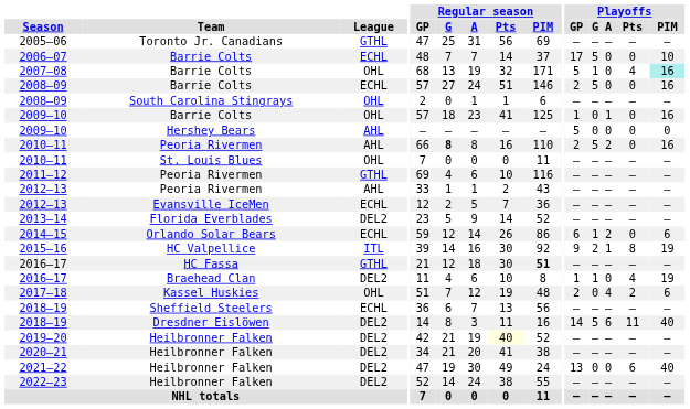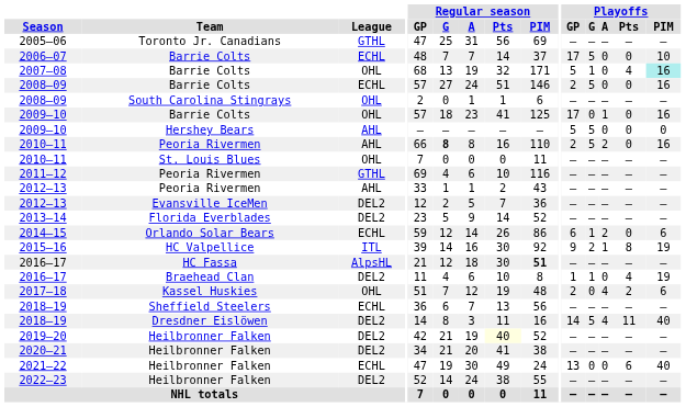 <table border="0" cellpadding="1" cellspacing="0" style="text-align:center; width:60em">
 <tr bgcolor="#e0e0e0">
 <th colspan="3" bgcolor="#ffffff"></th>
 <th rowspan="99" bgcolor="#ffffff"></th>
 <th colspan="5"><a href='#'>Regular season</a></th>
 <th rowspan="99" bgcolor="#ffffff"></th>
 <th colspan="5"><a href='#'>Playoffs</a></th>
 </tr>
 <tr bgcolor="#e0e0e0">
 <th><a href='#'>Season</a></th>
 <th>Team</th>
 <th>League</th>
 <th>GP</th>
 <th><a href='#'>G</a></th>
 <th><a href='#'>A</a></th>
 <th><a href='#'>Pts</a></th>
 <th><a href='#'>PIM</a></th>
 <th>GP</th>
 <th>G</th>
 <th>A</th>
 <th>Pts</th>
 <th>PIM</th>
 </tr>
 <tr>
 <td>2005–06</td>
 <td>Toronto Jr. Canadians</td>
 <td><a href='#'>GTHL</a></td>
 <td>47</td>
 <td>25</td>
 <td>31</td>
 <td>56</td>
 <td>69</td>
 <td>—</td>
 <td>—</td>
 <td>—</td>
 <td>—</td>
 <td>—</td>
 </tr>
 <tr bgcolor="#f0f0f0">
 <td><a href='#'>2006–07</a></td>
 <td><a href='#'>Barrie Colts</a></td>
 <td><a href='#'>ECHL</a></td>
 <td>48</td>
 <td>7</td>
 <td>7</td>
 <td>14</td>
 <td>37</td>
 <td>17</td>
 <td>5</td>
 <td>0</td>
 <td>0</td>
 <td>10</td>
 </tr>
 <tr>
 <td><a href='#'>2007–08</a></td>
 <td>Barrie Colts</td>
 <td>OHL</td>
 <td>68</td>
 <td>13</td>
 <td>19</td>
 <td>32</td>
 <td>171</td>
 <td>5</td>
 <td>1</td>
 <td>0</td>
 <td>4</td>
 <td style="background: paleturquoise;">16</td>
 </tr>
 <tr bgcolor="#f0f0f0">
 <td><a href='#'>2008–09</a></td>
 <td>Barrie Colts</td>
 <td>ECHL</td>
 <td>57</td>
 <td>27</td>
 <td>24</td>
 <td>51</td>
 <td>146</td>
 <td>2</td>
 <td>5</td>
 <td>0</td>
 <td>0</td>
 <td>16</td>
 </tr>
 <tr>
 <td><a href='#'>2008–09</a></td>
 <td><a href='#'>South Carolina Stingrays</a></td>
 <td><a href='#'>OHL</a></td>
 <td>2</td>
 <td>0</td>
 <td>1</td>
 <td>1</td>
 <td>6</td>
 <td>—</td>
 <td>—</td>
 <td>—</td>
 <td>—</td>
 <td>—</td>
 </tr>
 <tr bgcolor="#f0f0f0">
 <td><a href='#'>2009–10</a></td>
 <td>Barrie Colts</td>
 <td>OHL</td>
 <td>57</td>
 <td>18</td>
 <td>23</td>
 <td>41</td>
 <td>125</td>
-<td>1</td>
+<td>17</td>
 <td>0</td>
 <td>1</td>
 <td>0</td>
 <td>16</td>
 </tr>
 <tr>
 <td><a href='#'>2009–10</a></td>
 <td><a href='#'>Hershey Bears</a></td>
 <td><a href='#'>AHL</a></td>
 <td>—</td>
 <td>—</td>
 <td>—</td>
 <td>—</td>
 <td>—</td>
 <td>5</td>
-<td>0</td>
+<td>5</td>
 <td>0</td>
 <td>0</td>
 <td>0</td>
 </tr>
 <tr bgcolor="#f0f0f0">
 <td><a href='#'>2010–11</a></td>
 <td><a href='#'>Peoria Rivermen</a></td>
 <td>AHL</td>
 <td>66</td>
 <td><strong>8</strong></td>
 <td>8</td>
 <td>16</td>
 <td>110</td>
 <td>2</td>
 <td>5</td>
 <td>2</td>
 <td>0</td>
 <td>16</td>
 </tr>
 <tr>
 <td><a href='#'>2010–11</a></td>
 <td><a href='#'>St. Louis Blues</a></td>
 <td>OHL</td>
 <td>7</td>
 <td>0</td>
 <td>0</td>
 <td>0</td>
 <td>11</td>
 <td>—</td>
 <td>—</td>
 <td>—</td>
 <td>—</td>
 <td>—</td>
 </tr>
 <tr bgcolor="#f0f0f0">
 <td><a href='#'>2011–12</a></td>
 <td>Peoria Rivermen</td>
 <td><a href='#'>GTHL</a></td>
 <td>69</td>
 <td>4</td>
 <td>6</td>
 <td>10</td>
 <td>116</td>
 <td>—</td>
 <td>—</td>
 <td>—</td>
 <td>—</td>
 <td>—</td>
 </tr>
 <tr>
 <td><a href='#'>2012–13</a></td>
 <td>Peoria Rivermen</td>
 <td>AHL</td>
 <td>33</td>
 <td>1</td>
 <td>1</td>
 <td>2</td>
 <td>43</td>
 <td>—</td>
 <td>—</td>
 <td>—</td>
 <td>—</td>
 <td>—</td>
 </tr>
 <tr bgcolor="#f0f0f0">
 <td><a href='#'>2012–13</a></td>
 <td><a href='#'>Evansville IceMen</a></td>
-<td>ECHL</td>
+<td>DEL2</td>
 <td>12</td>
 <td>2</td>
 <td>5</td>
 <td>7</td>
 <td>36</td>
 <td>—</td>
 <td>—</td>
 <td>—</td>
 <td>—</td>
 <td>—</td>
 </tr>
 <tr>
 <td><a href='#'>2013–14</a></td>
 <td><a href='#'>Florida Everblades</a></td>
 <td>DEL2</td>
 <td>23</td>
 <td>5</td>
 <td>9</td>
 <td>14</td>
 <td>52</td>
 <td>—</td>
 <td>—</td>
 <td>—</td>
 <td>—</td>
 <td>—</td>
 </tr>
 <tr bgcolor="#f0f0f0">
 <td><a href='#'>2014–15</a></td>
 <td><a href='#'>Orlando Solar Bears</a></td>
 <td>ECHL</td>
 <td>59</td>
 <td>12</td>
 <td>14</td>
 <td>26</td>
 <td>86</td>
 <td>6</td>
 <td>1</td>
 <td>2</td>
 <td>0</td>
 <td>6</td>
 </tr>
 <tr>
 <td><a href='#'>2015–16</a></td>
 <td><a href='#'>HC Valpellice</a></td>
 <td><a href='#'>ITL</a></td>
 <td>39</td>
 <td>14</td>
 <td>16</td>
 <td>30</td>
 <td>92</td>
 <td>9</td>
 <td>2</td>
 <td>1</td>
 <td>8</td>
 <td>19</td>
 </tr>
 <tr bgcolor="#f0f0f0">
 <td>2016–17</td>
 <td><a href='#'>HC Fassa</a></td>
-<td><a href='#'>GTHL</a></td>
+<td><a href='#'>AlpsHL</a></td>
 <td>21</td>
 <td>12</td>
 <td>18</td>
 <td>30</td>
 <td><strong>51</strong></td>
 <td>—</td>
 <td>—</td>
 <td>—</td>
 <td>—</td>
 <td>—</td>
 </tr>
 <tr>
 <td><a href='#'>2016–17</a></td>
 <td><a href='#'>Braehead Clan</a></td>
 <td>DEL2</td>
 <td>11</td>
 <td>4</td>
 <td>6</td>
 <td>10</td>
 <td>8</td>
 <td>1</td>
 <td>1</td>
 <td>0</td>
 <td>4</td>
 <td>19</td>
 </tr>
 <tr bgcolor="#f0f0f0">
 <td><a href='#'>2017–18</a></td>
 <td><a href='#'>Kassel Huskies</a></td>
 <td>OHL</td>
 <td>51</td>
 <td>7</td>
 <td>12</td>
 <td>19</td>
 <td>48</td>
 <td>2</td>
 <td>0</td>
 <td>4</td>
 <td>2</td>
 <td>6</td>
 </tr>
 <tr>
 <td><a href='#'>2018–19</a></td>
 <td><a href='#'>Sheffield Steelers</a></td>
 <td>ECHL</td>
 <td>36</td>
 <td>6</td>
 <td>7</td>
 <td>13</td>
 <td>56</td>
 <td>—</td>
 <td>—</td>
 <td>—</td>
 <td>—</td>
 <td>—</td>
 </tr>
 <tr bgcolor="#f0f0f0">
 <td><a href='#'>2018–19</a></td>
 <td><a href='#'>Dresdner Eislöwen</a></td>
 <td>DEL2</td>
 <td>14</td>
 <td>8</td>
 <td>3</td>
 <td>11</td>
 <td>16</td>
 <td>14</td>
 <td>5</td>
-<td>6</td>
+<td>4</td>
 <td>11</td>
 <td>40</td>
 </tr>
 <tr>
 <td><a href='#'>2019–20</a></td>
 <td><a href='#'>Heilbronner Falken</a></td>
 <td>DEL2</td>
 <td>42</td>
 <td>21</td>
 <td>19</td>
 <td style="background: lightyellow;">40</td>
 <td>52</td>
 <td>—</td>
 <td>—</td>
 <td>—</td>
 <td>—</td>
 <td>—</td>
 </tr>
 <tr bgcolor="#f0f0f0">
 <td><a href='#'>2020–21</a></td>
 <td>Heilbronner Falken</td>
 <td>DEL2</td>
 <td>34</td>
 <td>21</td>
 <td>20</td>
 <td>41</td>
 <td>38</td>
 <td>—</td>
 <td>—</td>
 <td>—</td>
 <td>—</td>
 <td>—</td>
 </tr>
 <tr>
 <td><a href='#'>2021–22</a></td>
 <td>Heilbronner Falken</td>
-<td>DEL2</td>
+<td>ECHL</td>
 <td>47</td>
 <td>19</td>
 <td>30</td>
 <td>49</td>
 <td>24</td>
 <td>13</td>
 <td>0</td>
 <td>0</td>
 <td>6</td>
 <td>40</td>
 </tr>
 <tr bgcolor="#f0f0f0">
 <td><a href='#'>2022–23</a></td>
 <td>Heilbronner Falken</td>
 <td>DEL2</td>
 <td>52</td>
 <td>14</td>
 <td>24</td>
 <td>38</td>
 <td>55</td>
 <td>—</td>
 <td>—</td>
 <td>—</td>
 <td>—</td>
 <td>—</td>
 </tr>
 <tr bgcolor="#e0e0e0">
 <th colspan="3">NHL totals</th>
 <th>7</th>
 <th>0</th>
 <th>0</th>
 <th>0</th>
 <th>11</th>
 <th>—</th>
 <th>—</th>
 <th>—</th>
 <th>—</th>
 <th>—</th>
 </tr>
 </table>
